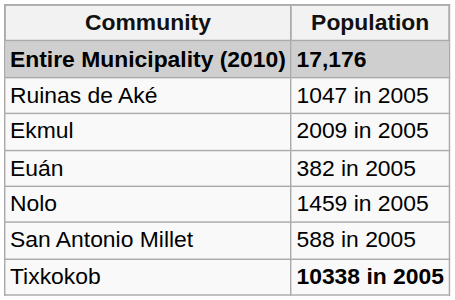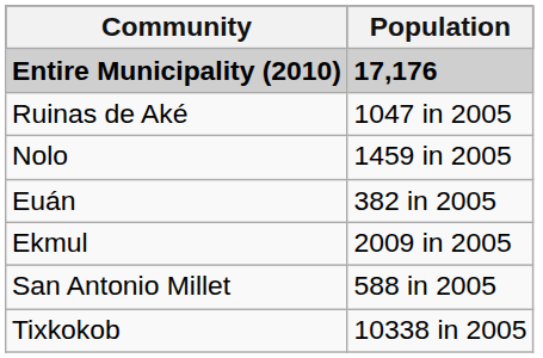 <table class="wikitable">
 <tr style="background:#111111; color:#111111;">
 <th><strong>Community</strong></th>
 <th><strong>Population</strong></th>
 </tr>
 <tr style="background:#CFCFCF;">
 <td><strong>Entire Municipality (2010)</strong></td>
 <td><strong>17,176</strong></td>
 </tr>
 <tr>
 <td>Ruinas de Aké</td>
 <td>1047  in 2005</td>
 </tr>
 <tr>
-<td>Ekmul</td>
-<td>2009 in 2005</td>
+<td>Nolo</td>
+<td>1459 in 2005</td>
 </tr>
 <tr>
 <td>Euán</td>
 <td>382 in 2005</td>
 </tr>
 <tr>
-<td>Nolo</td>
-<td>1459 in 2005</td>
+<td>Ekmul</td>
+<td>2009 in 2005</td>
 </tr>
 <tr>
 <td>San Antonio Millet</td>
 <td>588 in 2005</td>
 </tr>
 <tr>
 <td>Tixkokob</td>
-<td><strong>10338 in 2005</strong></td>
+<td>10338 in 2005</td>
 </tr>
 </table>
